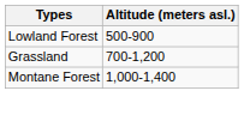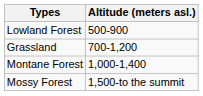 <table class="wikitable">
 <tr>
 <th scope="col">Types</th>
 <th scope="col">Altitude (meters asl.)</th>
 </tr>
 <tr>
 <td>Lowland Forest</td>
 <td>500-900</td>
 </tr>
 <tr>
 <td>Grassland</td>
 <td>700-1,200</td>
 </tr>
 <tr>
 <td>Montane Forest</td>
 <td>1,000-1,400</td>
 </tr>
+<tr>
+<td>Mossy Forest</td>
+<td>1,500-to the summit</td>
+</tr>
 </table>
